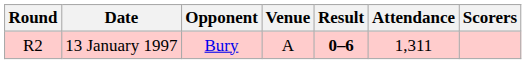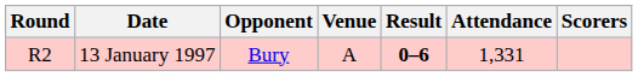 <table class="wikitable" style="font-size:100%; text-align:center">
 <tr>
 <th>Round</th>
 <th>Date</th>
 <th>Opponent</th>
 <th>Venue</th>
 <th>Result</th>
 <th>Attendance</th>
 <th>Scorers</th>
 </tr>
 <tr style="background-color: #FFCCCC;">
 <td>R2</td>
 <td>13 January 1997</td>
 <td><a href='#'>Bury</a></td>
 <td>A</td>
 <td><strong>0–6</strong></td>
-<td>1,311</td>
+<td>1,331</td>
 <td></td>
 </tr>
 </table>
